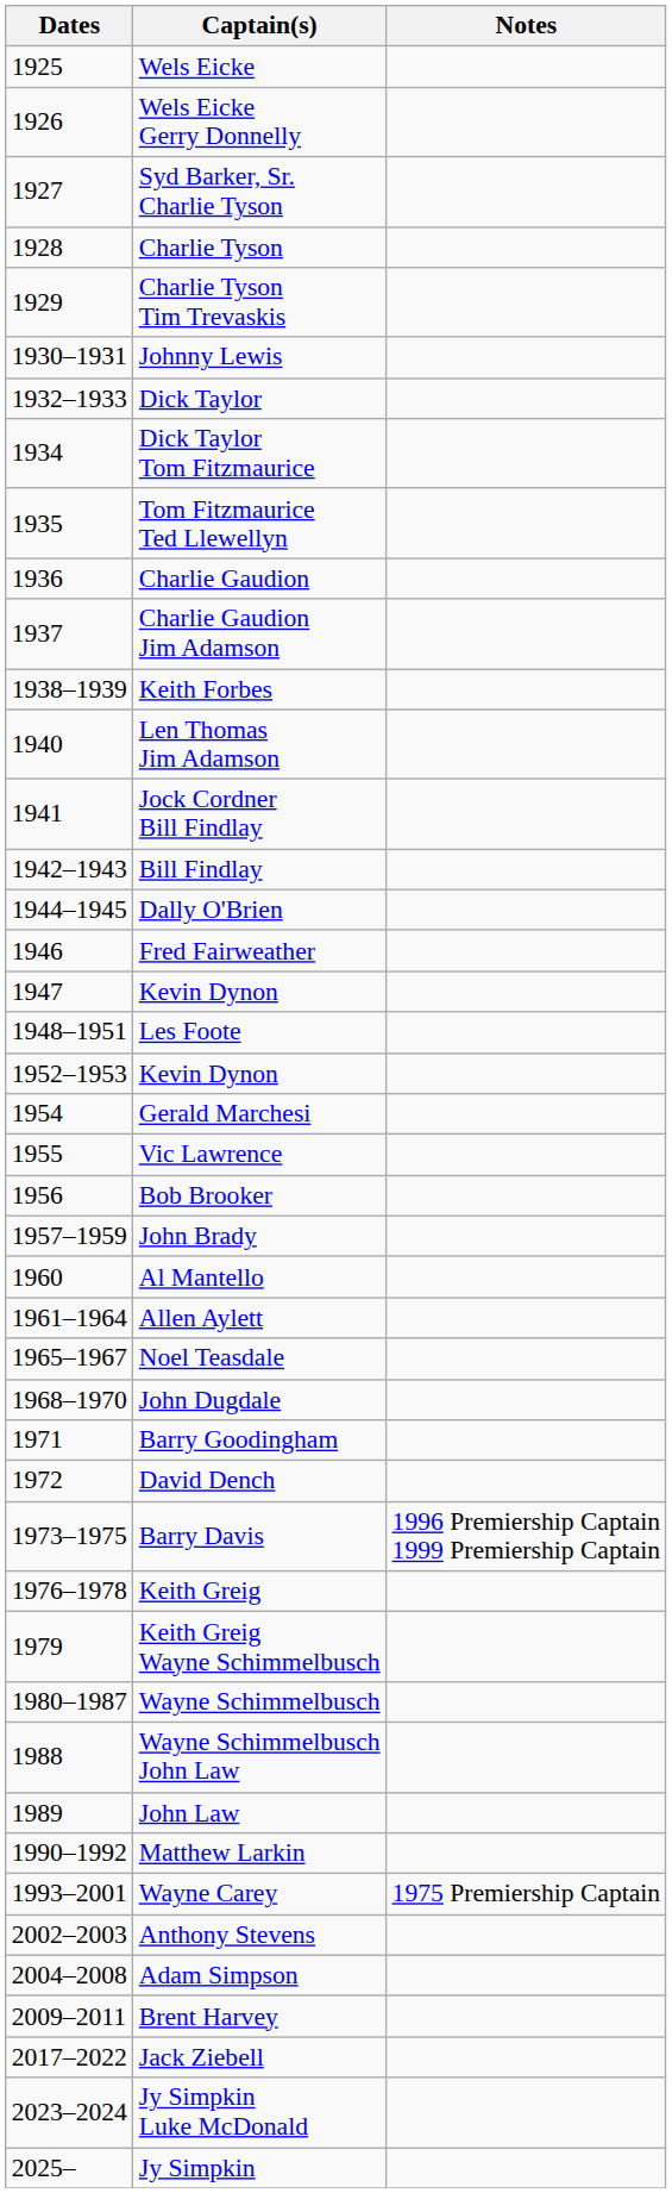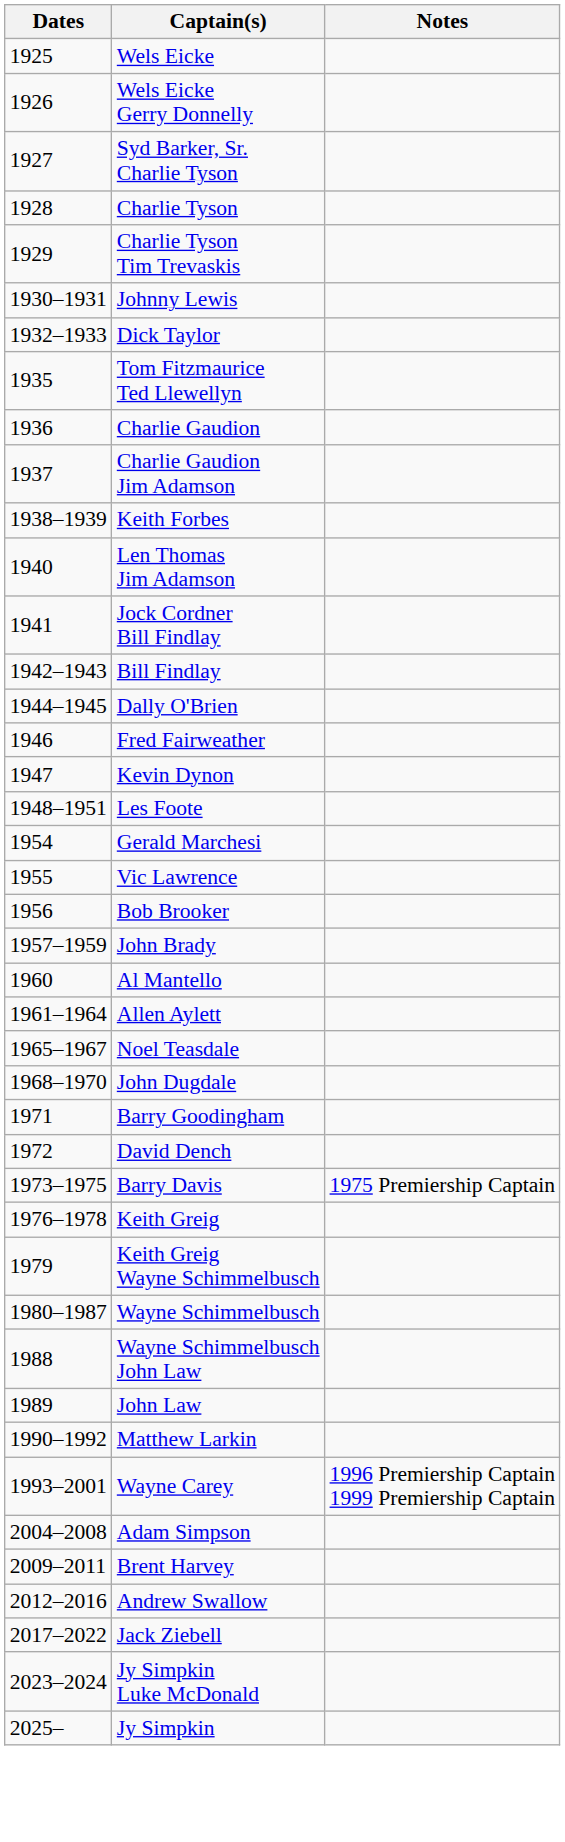 <table class="wikitable">
 <tr>
 <th>Dates</th>
 <th>Captain(s)</th>
 <th>Notes</th>
 </tr>
 <tr>
 <td>1925</td>
 <td><a href='#'>Wels Eicke</a></td>
 <td></td>
 </tr>
 <tr>
 <td>1926</td>
 <td><a href='#'>Wels Eicke</a><br><a href='#'>Gerry Donnelly</a></td>
 <td></td>
 </tr>
 <tr>
 <td>1927</td>
 <td><a href='#'>Syd Barker, Sr.</a><br><a href='#'>Charlie Tyson</a></td>
 <td></td>
 </tr>
 <tr>
 <td>1928</td>
 <td><a href='#'>Charlie Tyson</a></td>
 <td></td>
 </tr>
 <tr>
 <td>1929</td>
 <td><a href='#'>Charlie Tyson</a><br><a href='#'>Tim Trevaskis</a></td>
 <td></td>
 </tr>
 <tr>
 <td>1930–1931</td>
 <td><a href='#'>Johnny Lewis</a></td>
 <td></td>
 </tr>
 <tr>
 <td>1932–1933</td>
 <td><a href='#'>Dick Taylor</a></td>
-<td></td>
-</tr>
-<tr>
-<td>1934</td>
-<td><a href='#'>Dick Taylor</a><br><a href='#'>Tom Fitzmaurice</a></td>
 <td></td>
 </tr>
 <tr>
 <td>1935</td>
 <td><a href='#'>Tom Fitzmaurice</a><br><a href='#'>Ted Llewellyn</a></td>
 <td></td>
 </tr>
 <tr>
 <td>1936</td>
 <td><a href='#'>Charlie Gaudion</a></td>
 <td></td>
 </tr>
 <tr>
 <td>1937</td>
 <td><a href='#'>Charlie Gaudion</a><br><a href='#'>Jim Adamson</a></td>
 <td></td>
 </tr>
 <tr>
 <td>1938–1939</td>
 <td><a href='#'>Keith Forbes</a></td>
 <td></td>
 </tr>
 <tr>
 <td>1940</td>
 <td><a href='#'>Len Thomas</a><br><a href='#'>Jim Adamson</a></td>
 <td></td>
 </tr>
 <tr>
 <td>1941</td>
 <td><a href='#'>Jock Cordner</a><br><a href='#'>Bill Findlay</a></td>
 <td></td>
 </tr>
 <tr>
 <td>1942–1943</td>
 <td><a href='#'>Bill Findlay</a></td>
 <td></td>
 </tr>
 <tr>
 <td>1944–1945</td>
 <td><a href='#'>Dally O'Brien</a></td>
 <td></td>
 </tr>
 <tr>
 <td>1946</td>
 <td><a href='#'>Fred Fairweather</a></td>
 <td></td>
 </tr>
 <tr>
 <td>1947</td>
 <td><a href='#'>Kevin Dynon</a></td>
 <td></td>
 </tr>
 <tr>
 <td>1948–1951</td>
 <td><a href='#'>Les Foote</a></td>
 <td></td>
 </tr>
 <tr>
-<td>1952–1953</td>
-<td><a href='#'>Kevin Dynon</a></td>
-<td></td>
-</tr>
-<tr>
 <td>1954</td>
 <td><a href='#'>Gerald Marchesi</a></td>
 <td></td>
 </tr>
 <tr>
 <td>1955</td>
 <td><a href='#'>Vic Lawrence</a></td>
 <td></td>
 </tr>
 <tr>
 <td>1956</td>
 <td><a href='#'>Bob Brooker</a></td>
 <td></td>
 </tr>
 <tr>
 <td>1957–1959</td>
 <td><a href='#'>John Brady</a></td>
 <td></td>
 </tr>
 <tr>
 <td>1960</td>
 <td><a href='#'>Al Mantello</a></td>
 <td></td>
 </tr>
 <tr>
 <td>1961–1964</td>
 <td><a href='#'>Allen Aylett</a></td>
 <td></td>
 </tr>
 <tr>
 <td>1965–1967</td>
 <td><a href='#'>Noel Teasdale</a></td>
 <td></td>
 </tr>
 <tr>
 <td>1968–1970</td>
 <td><a href='#'>John Dugdale</a></td>
 <td></td>
 </tr>
 <tr>
 <td>1971</td>
 <td><a href='#'>Barry Goodingham</a></td>
 <td></td>
 </tr>
 <tr>
 <td>1972</td>
 <td><a href='#'>David Dench</a></td>
 <td></td>
 </tr>
 <tr>
 <td>1973–1975</td>
 <td><a href='#'>Barry Davis</a></td>
-<td><a href='#'>1996</a> Premiership Captain<br><a href='#'>1999</a> Premiership Captain</td>
+<td><a href='#'>1975</a> Premiership Captain</td>
 </tr>
 <tr>
 <td>1976–1978</td>
 <td><a href='#'>Keith Greig</a></td>
 <td></td>
 </tr>
 <tr>
 <td>1979</td>
 <td><a href='#'>Keith Greig</a><br><a href='#'>Wayne Schimmelbusch</a></td>
 <td></td>
 </tr>
 <tr>
 <td>1980–1987</td>
 <td><a href='#'>Wayne Schimmelbusch</a></td>
 <td></td>
 </tr>
 <tr>
 <td>1988</td>
 <td><a href='#'>Wayne Schimmelbusch</a><br><a href='#'>John Law</a></td>
 <td></td>
 </tr>
 <tr>
 <td>1989</td>
 <td><a href='#'>John Law</a></td>
 <td></td>
 </tr>
 <tr>
 <td>1990–1992</td>
 <td><a href='#'>Matthew Larkin</a></td>
 <td></td>
 </tr>
 <tr>
 <td>1993–2001</td>
 <td><a href='#'>Wayne Carey</a></td>
-<td><a href='#'>1975</a> Premiership Captain</td>
-</tr>
-<tr>
-<td>2002–2003</td>
-<td><a href='#'>Anthony Stevens</a></td>
-<td></td>
+<td><a href='#'>1996</a> Premiership Captain<br><a href='#'>1999</a> Premiership Captain</td>
 </tr>
 <tr>
 <td>2004–2008</td>
 <td><a href='#'>Adam Simpson</a></td>
 <td></td>
 </tr>
 <tr>
 <td>2009–2011</td>
 <td><a href='#'>Brent Harvey</a></td>
+<td></td>
+</tr>
+<tr>
+<td>2012–2016</td>
+<td><a href='#'>Andrew Swallow</a></td>
 <td></td>
 </tr>
 <tr>
 <td>2017–2022</td>
 <td><a href='#'>Jack Ziebell</a></td>
 <td></td>
 </tr>
 <tr>
 <td>2023–2024</td>
 <td><a href='#'>Jy Simpkin</a><br><a href='#'>Luke McDonald</a></td>
 <td></td>
 </tr>
 <tr>
 <td>2025–</td>
 <td><a href='#'>Jy Simpkin</a></td>
 </tr>
 </table>
